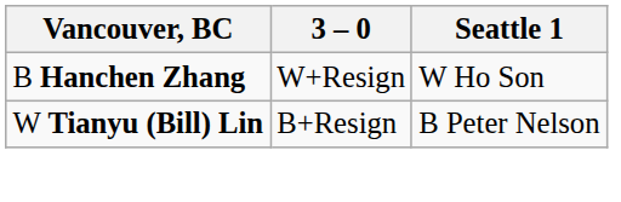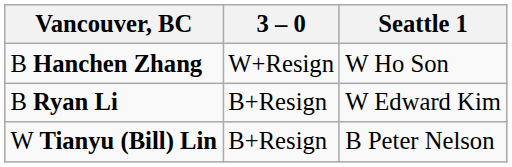 <table class="wikitable">
 <tr>
 <th>Vancouver, BC</th>
 <th>3 – 0</th>
 <th>Seattle 1</th>
 </tr>
 <tr>
 <td>B <strong>Hanchen Zhang</strong></td>
 <td>W+Resign</td>
 <td>W Ho Son</td>
 </tr>
 <tr>
+<td>B <strong>Ryan Li</strong></td>
+<td>B+Resign</td>
+<td>W Edward Kim</td>
+</tr>
+<tr>
 <td>W <strong>Tianyu (Bill) Lin</strong></td>
 <td>B+Resign</td>
 <td>B Peter Nelson</td>
 </tr>
 </table>
